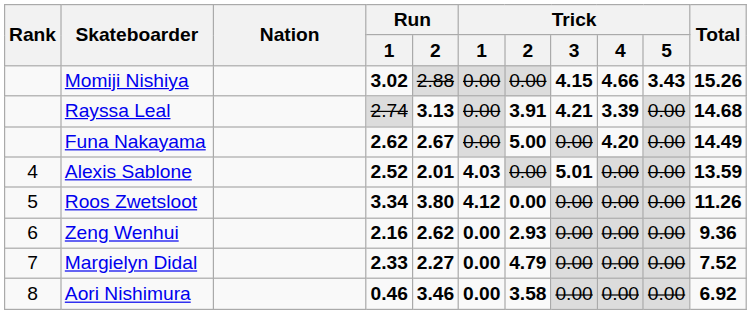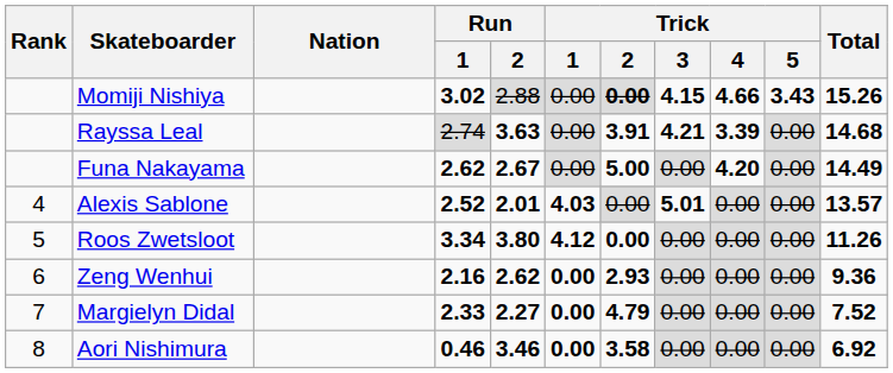 <table class="wikitable sortable" style="text-align:center">
 <tr>
 <th rowspan="2" width="30">Rank</th>
 <th rowspan="2" width="120">Skateboarder</th>
 <th rowspan="2" width="120">Nation</th>
 <th colspan="2">Run</th>
 <th colspan="5">Trick</th>
 <th rowspan="2" width="30">Total</th>
 </tr>
 <tr>
 <th width="20">1</th>
 <th width="20">2</th>
 <th width="20">1</th>
 <th width="20">2</th>
 <th width="20">3</th>
 <th width="20">4</th>
 <th width="20">5</th>
 </tr>
 <tr>
 <td></td>
 <td align="left"><a href='#'>Momiji Nishiya</a></td>
 <td align="left"></td>
 <td><strong>3.02</strong></td>
 <td bgcolor="gainsboro"><s>2.88</s></td>
 <td bgcolor="gainsboro"><s>0.00</s></td>
-<td bgcolor="gainsboro"><s>0.00</s></td>
+<td bgcolor="gainsboro"><strong><s>0.00</s></strong></td>
 <td><strong>4.15</strong></td>
 <td><strong>4.66</strong></td>
 <td><strong>3.43</strong></td>
 <td><strong>15.26</strong></td>
 </tr>
 <tr>
 <td></td>
 <td align="left"><a href='#'>Rayssa Leal</a></td>
 <td align="left"></td>
 <td bgcolor="gainsboro"><s>2.74</s></td>
-<td><strong>3.13</strong></td>
+<td><strong>3.63</strong></td>
 <td bgcolor="gainsboro"><s>0.00</s></td>
 <td><strong>3.91</strong></td>
 <td><strong>4.21</strong></td>
 <td><strong>3.39</strong></td>
 <td bgcolor="gainsboro"><s>0.00</s></td>
 <td><strong>14.68</strong></td>
 </tr>
 <tr>
 <td></td>
 <td align="left"><a href='#'>Funa Nakayama</a></td>
 <td align="left"></td>
 <td><strong>2.62</strong></td>
 <td><strong>2.67</strong></td>
 <td bgcolor="gainsboro"><s>0.00</s></td>
 <td><strong>5.00</strong></td>
 <td bgcolor="gainsboro"><s>0.00</s></td>
 <td><strong>4.20</strong></td>
 <td bgcolor="gainsboro"><s>0.00</s></td>
 <td><strong>14.49</strong></td>
 </tr>
 <tr>
 <td>4</td>
 <td align="left"><a href='#'>Alexis Sablone</a></td>
 <td align="left"></td>
 <td><strong>2.52</strong></td>
 <td><strong>2.01</strong></td>
 <td><strong>4.03</strong></td>
 <td bgcolor="gainsboro"><s>0.00</s></td>
 <td><strong>5.01</strong></td>
 <td bgcolor="gainsboro"><s>0.00</s></td>
 <td bgcolor="gainsboro"><s>0.00</s></td>
-<td><strong>13.59</strong></td>
+<td><strong>13.57</strong></td>
 </tr>
 <tr>
 <td>5</td>
 <td align="left"><a href='#'>Roos Zwetsloot</a></td>
 <td align="left"></td>
 <td><strong>3.34</strong></td>
 <td><strong>3.80</strong></td>
 <td><strong>4.12</strong></td>
 <td><strong>0.00</strong></td>
 <td bgcolor="gainsboro"><s>0.00</s></td>
 <td bgcolor="gainsboro"><s>0.00</s></td>
 <td bgcolor="gainsboro"><s>0.00</s></td>
 <td><strong>11.26</strong></td>
 </tr>
 <tr>
 <td>6</td>
 <td align="left"><a href='#'>Zeng Wenhui</a></td>
 <td align="left"></td>
 <td><strong>2.16</strong></td>
 <td><strong>2.62</strong></td>
 <td><strong>0.00</strong></td>
 <td><strong>2.93</strong></td>
 <td bgcolor="gainsboro"><s>0.00</s></td>
 <td bgcolor="gainsboro"><s>0.00</s></td>
 <td bgcolor="gainsboro"><s>0.00</s></td>
 <td><strong>9.36</strong></td>
 </tr>
 <tr>
 <td>7</td>
 <td align="left"><a href='#'>Margielyn Didal</a></td>
 <td align="left"></td>
 <td><strong>2.33</strong></td>
 <td><strong>2.27</strong></td>
 <td><strong>0.00</strong></td>
 <td><strong>4.79</strong></td>
 <td bgcolor="gainsboro"><s>0.00</s></td>
 <td bgcolor="gainsboro"><s>0.00</s></td>
 <td bgcolor="gainsboro"><s>0.00</s></td>
 <td><strong>7.52</strong></td>
 </tr>
 <tr>
 <td>8</td>
 <td align="left"><a href='#'>Aori Nishimura</a></td>
 <td align="left"></td>
 <td><strong>0.46</strong></td>
 <td><strong>3.46</strong></td>
 <td><strong>0.00</strong></td>
 <td><strong>3.58</strong></td>
 <td bgcolor="gainsboro"><s>0.00</s></td>
 <td bgcolor="gainsboro"><s>0.00</s></td>
 <td bgcolor="gainsboro"><s>0.00</s></td>
 <td><strong>6.92</strong></td>
 </tr>
 </table>
